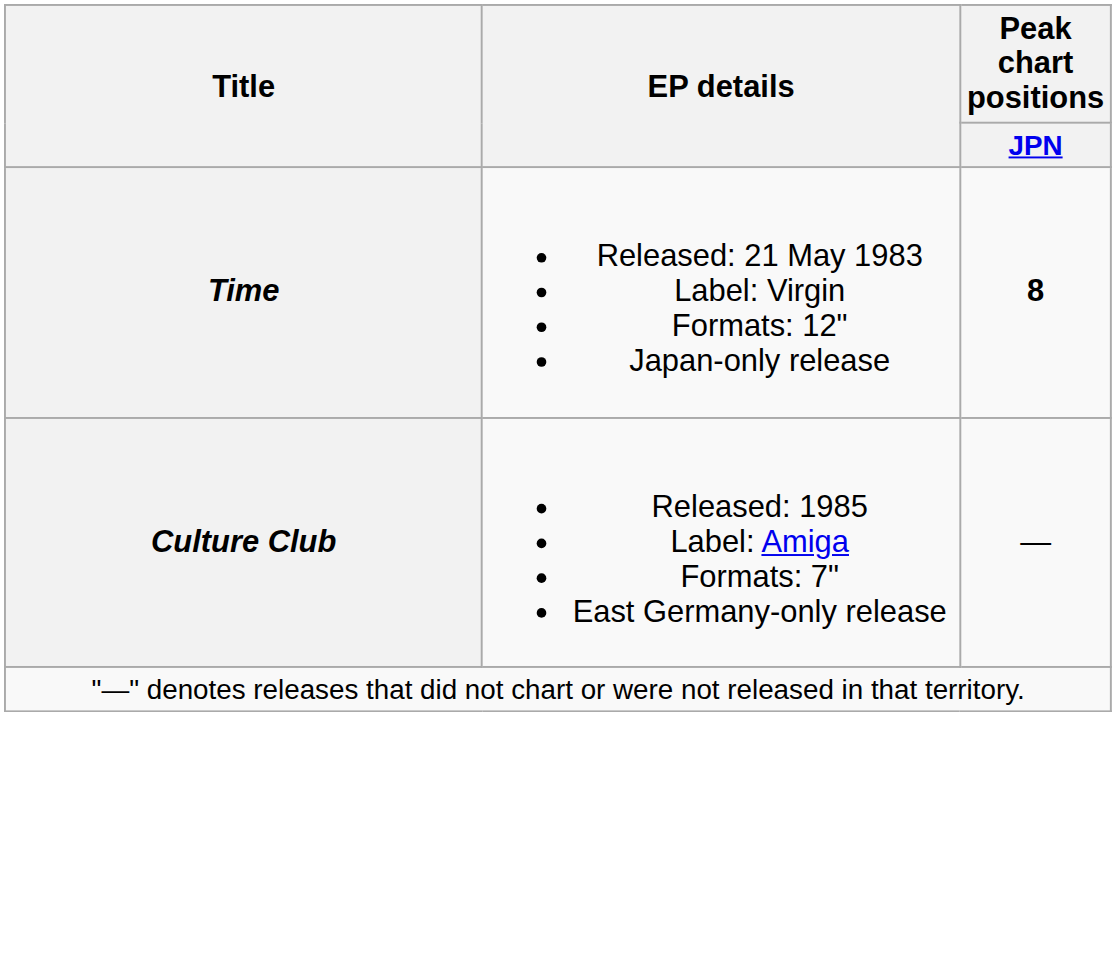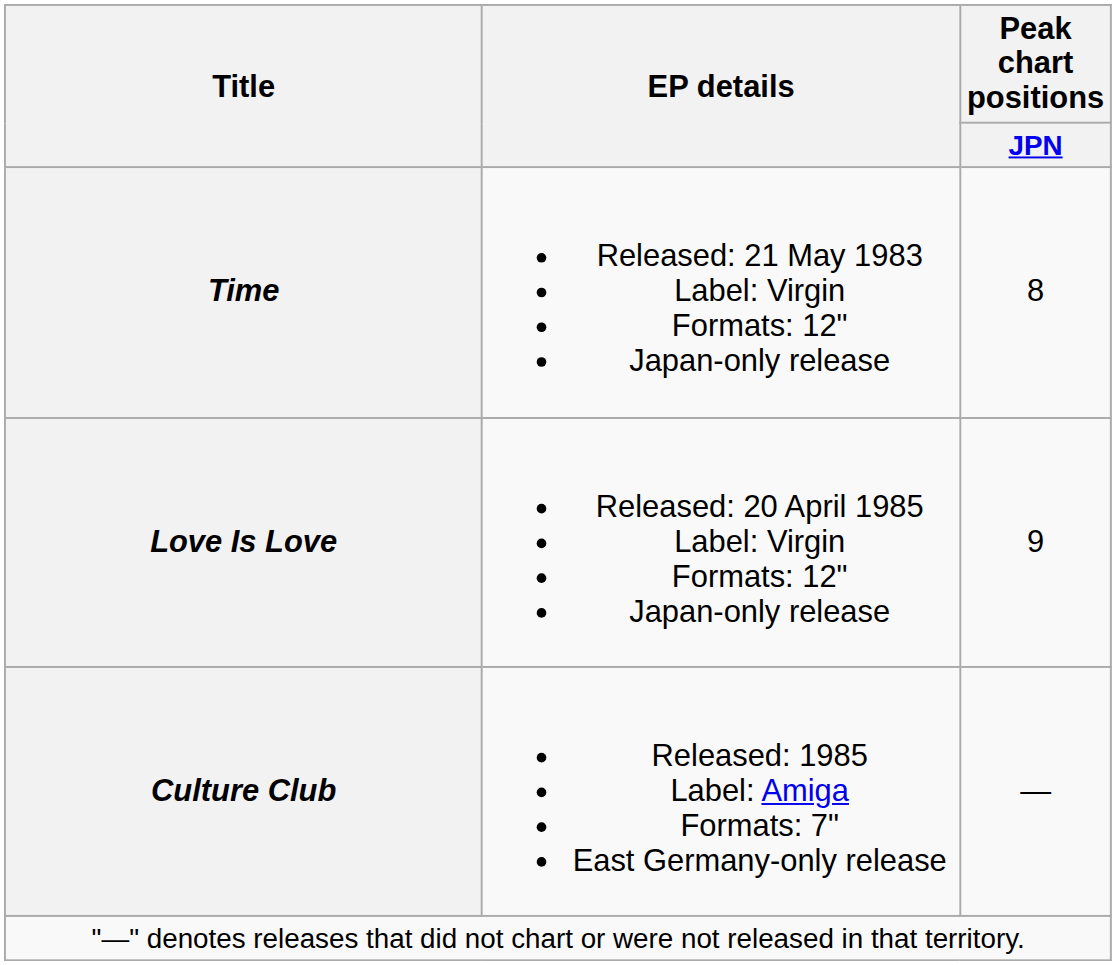 <table class="wikitable plainrowheaders" style="text-align:center;">
 <tr>
 <th rowspan="2" scope="col" style="width:15em;">Title</th>
 <th rowspan="2" scope="col" style="width:15em;">EP details</th>
 <th>Peak chart positions</th>
 </tr>
 <tr>
 <th scope="col" style="width:2em;font-size:90%;"><a href='#'>JPN</a><br></th>
 </tr>
 <tr>
 <th scope="row"><em>Time</em></th>
 <td><br><ul><li>Released: 21 May 1983</li><li>Label: Virgin</li><li>Formats: 12"</li><li>Japan-only release</li></ul></td>
-<td><strong>8</strong></td>
+<td>8</td>
+</tr>
+<tr>
+<th scope="row"><em>Love Is Love</em></th>
+<td><br><ul><li>Released: 20 April 1985</li><li>Label: Virgin</li><li>Formats: 12"</li><li>Japan-only release</li></ul></td>
+<td>9</td>
 </tr>
 <tr>
 <th scope="row"><em>Culture Club</em></th>
 <td><br><ul><li>Released: 1985</li><li>Label: <a href='#'>Amiga</a></li><li>Formats: 7"</li><li>East Germany-only release</li></ul></td>
 <td>—</td>
 </tr>
 <tr>
 <td colspan="3" style="font-size:90%">"—" denotes releases that did not chart or were not released in that territory.</td>
 </tr>
 </table>
